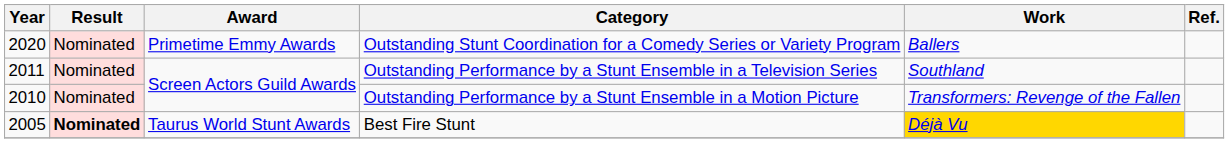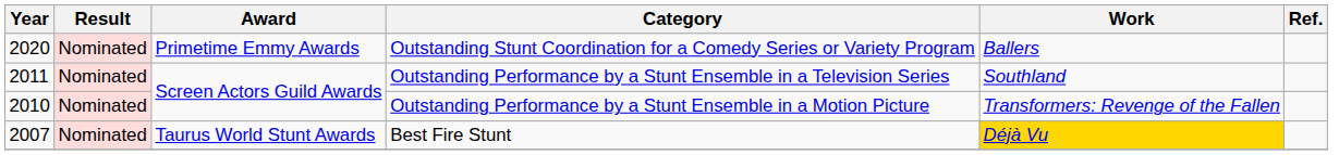 <table class="wikitable">
 <tr>
 <th>Year</th>
 <th>Result</th>
 <th>Award</th>
 <th>Category</th>
 <th>Work</th>
 <th>Ref.</th>
 </tr>
 <tr>
 <td>2020</td>
 <td style="background: #ffdddd">Nominated</td>
 <td><a href='#'>Primetime Emmy Awards</a></td>
 <td><a href='#'>Outstanding Stunt Coordination for a Comedy Series or Variety Program</a></td>
 <td><em><a href='#'>Ballers</a></em></td>
 <td></td>
 </tr>
 <tr>
 <td>2011</td>
 <td style="background: #ffdddd">Nominated</td>
 <td rowspan="2"><a href='#'>Screen Actors Guild Awards</a></td>
 <td><a href='#'>Outstanding Performance by a Stunt Ensemble in a Television Series</a></td>
 <td><em><a href='#'>Southland</a></em></td>
 <td></td>
 </tr>
 <tr>
 <td>2010</td>
 <td style="background: #ffdddd">Nominated</td>
 <td><a href='#'>Outstanding Performance by a Stunt Ensemble in a Motion Picture</a></td>
 <td><em><a href='#'>Transformers: Revenge of the Fallen</a></em></td>
 <td></td>
 </tr>
 <tr>
-<td>2005</td>
-<td style="background: #ffdddd"><strong>Nominated</strong></td>
+<td>2007</td>
+<td style="background: #ffdddd">Nominated</td>
 <td><a href='#'>Taurus World Stunt Awards</a></td>
 <td>Best Fire Stunt</td>
 <td style="background: gold;"><em><a href='#'>Déjà Vu</a></em></td>
 <td></td>
 </tr>
 <tr>
 </tr>
 </table>
